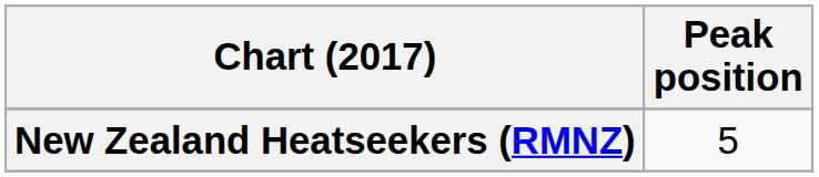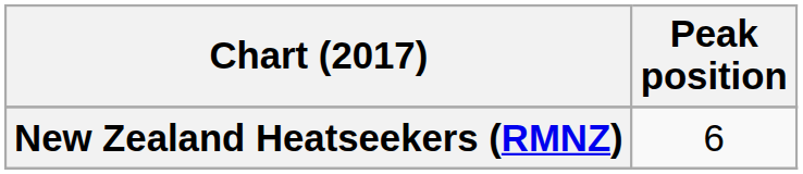 <table class="wikitable sortable plainrowheaders" style="text-align:center">
 <tr>
 <th scope="col">Chart (2017)</th>
 <th scope="col">Peak<br> position</th>
 </tr>
 <tr>
 </tr>
 <tr>
 <th scope="row">New Zealand Heatseekers (<a href='#'>RMNZ</a>)</th>
-<td>5</td>
+<td>6</td>
 </tr>
 <tr>
 </tr>
 <tr>
 </tr>
 </table>
